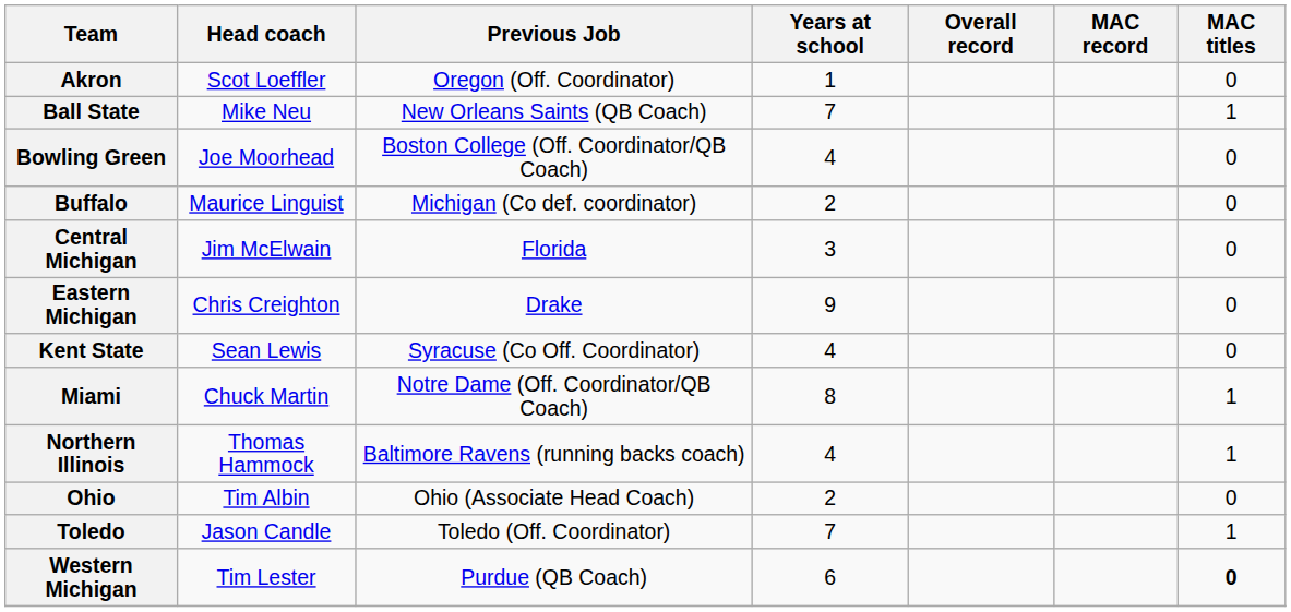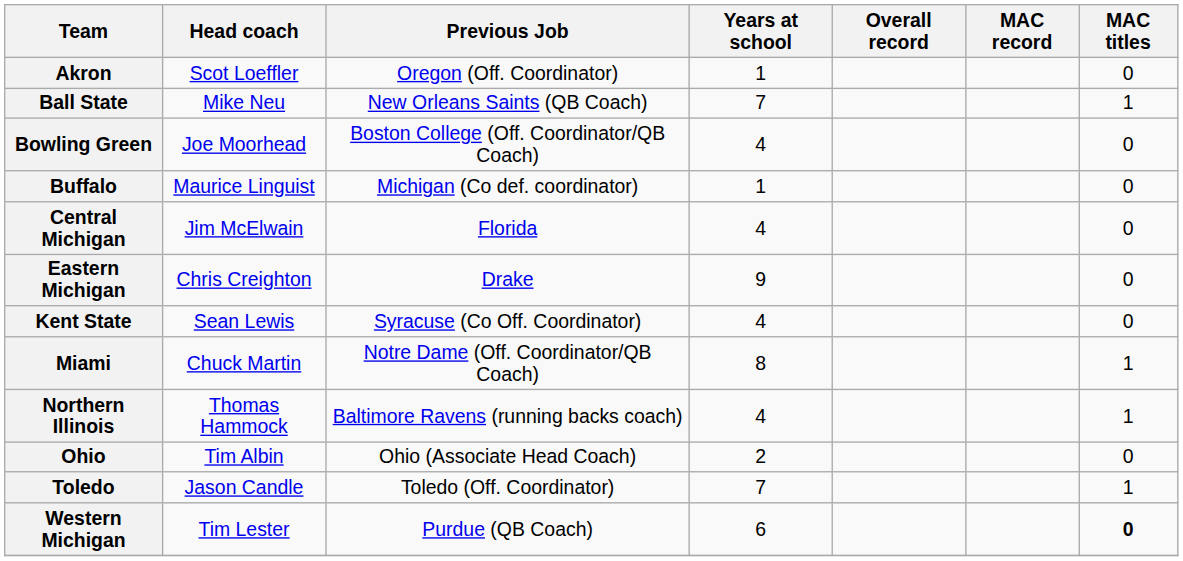 <table class="wikitable source" style="text-align: center;font-size:90%;">
 <tr>
 <th width="110">Team</th>
 <th>Head coach</th>
 <th>Previous Job</th>
 <th>Years at school</th>
 <th>Overall record</th>
 <th>MAC record</th>
 <th>MAC titles</th>
 </tr>
 <tr>
 <th style=>Akron</th>
 <td><a href='#'>Scot Loeffler</a></td>
 <td><a href='#'>Oregon</a> (Off. Coordinator)</td>
 <td>1</td>
 <td></td>
 <td></td>
 <td>0</td>
 </tr>
 <tr>
 <th style=>Ball State</th>
 <td><a href='#'>Mike Neu</a></td>
 <td><a href='#'>New Orleans Saints</a> (QB Coach)</td>
 <td>7</td>
 <td></td>
 <td></td>
 <td>1</td>
 </tr>
 <tr>
 <th style=>Bowling Green</th>
 <td><a href='#'>Joe Moorhead</a></td>
 <td><a href='#'>Boston College</a> (Off. Coordinator/QB Coach)</td>
 <td>4</td>
 <td></td>
 <td></td>
 <td>0</td>
 </tr>
 <tr>
 <th style=>Buffalo</th>
 <td><a href='#'>Maurice Linguist</a></td>
 <td><a href='#'>Michigan</a> (Co def. coordinator)</td>
-<td>2</td>
+<td>1</td>
 <td></td>
 <td></td>
 <td>0</td>
 </tr>
 <tr>
 <th style=>Central Michigan</th>
 <td><a href='#'>Jim McElwain</a></td>
 <td><a href='#'>Florida</a></td>
-<td>3</td>
+<td>4</td>
 <td></td>
 <td></td>
 <td>0</td>
 </tr>
 <tr>
 <th style=>Eastern Michigan</th>
 <td><a href='#'>Chris Creighton</a></td>
 <td><a href='#'>Drake</a></td>
 <td>9</td>
 <td></td>
 <td></td>
 <td>0</td>
 </tr>
 <tr>
 <th style=>Kent State</th>
 <td><a href='#'>Sean Lewis</a></td>
 <td><a href='#'>Syracuse</a> (Co Off. Coordinator)</td>
 <td>4</td>
 <td></td>
 <td></td>
 <td>0</td>
 </tr>
 <tr>
 <th style=>Miami</th>
 <td><a href='#'>Chuck Martin</a></td>
 <td><a href='#'>Notre Dame</a> (Off. Coordinator/QB Coach)</td>
 <td>8</td>
 <td></td>
 <td></td>
 <td>1</td>
 </tr>
 <tr>
 <th style=>Northern Illinois</th>
 <td><a href='#'>Thomas Hammock</a></td>
 <td><a href='#'>Baltimore Ravens</a> (running backs coach)</td>
 <td>4</td>
 <td></td>
 <td></td>
 <td>1</td>
 </tr>
 <tr>
 <th style=>Ohio</th>
 <td><a href='#'>Tim Albin</a></td>
 <td>Ohio (Associate Head Coach)</td>
 <td>2</td>
 <td></td>
 <td></td>
 <td>0</td>
 </tr>
 <tr>
 <th style=>Toledo</th>
 <td><a href='#'>Jason Candle</a></td>
 <td>Toledo (Off. Coordinator)</td>
 <td>7</td>
 <td></td>
 <td></td>
 <td>1</td>
 </tr>
 <tr>
 <th style=>Western Michigan</th>
 <td><a href='#'>Tim Lester</a></td>
 <td><a href='#'>Purdue</a> (QB Coach)</td>
 <td>6</td>
 <td></td>
 <td></td>
 <td><strong>0</strong></td>
 </tr>
 <tr>
 </tr>
 </table>
